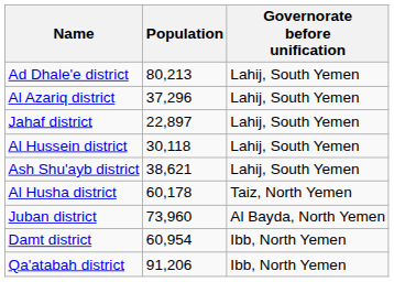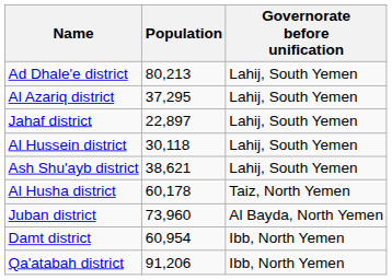 <table class="wikitable sortable">
 <tr>
 <th>Name</th>
 <th>Population</th>
 <th>Governorate<br>before<br>unification</th>
 </tr>
 <tr>
 <td><a href='#'>Ad Dhale'e district</a></td>
 <td>80,213</td>
 <td>Lahij, South Yemen</td>
 </tr>
 <tr>
 <td><a href='#'>Al Azariq district</a></td>
-<td>37,296</td>
+<td>37,295</td>
 <td>Lahij, South Yemen</td>
 </tr>
 <tr>
 <td><a href='#'>Jahaf district</a></td>
 <td>22,897</td>
 <td>Lahij, South Yemen</td>
 </tr>
 <tr>
 <td><a href='#'>Al Hussein district</a></td>
 <td>30,118</td>
 <td>Lahij, South Yemen</td>
 </tr>
 <tr>
 <td><a href='#'>Ash Shu'ayb district</a></td>
 <td>38,621</td>
 <td>Lahij, South Yemen</td>
 </tr>
 <tr>
 <td><a href='#'>Al Husha district</a></td>
 <td>60,178</td>
 <td>Taiz, North Yemen</td>
 </tr>
 <tr>
 <td><a href='#'>Juban district</a></td>
 <td>73,960</td>
 <td>Al Bayda, North Yemen</td>
 </tr>
 <tr>
 <td><a href='#'>Damt district</a></td>
 <td>60,954</td>
 <td>Ibb, North Yemen</td>
 </tr>
 <tr>
 <td><a href='#'>Qa'atabah district</a></td>
 <td>91,206</td>
 <td>Ibb, North Yemen</td>
 </tr>
 </table>
